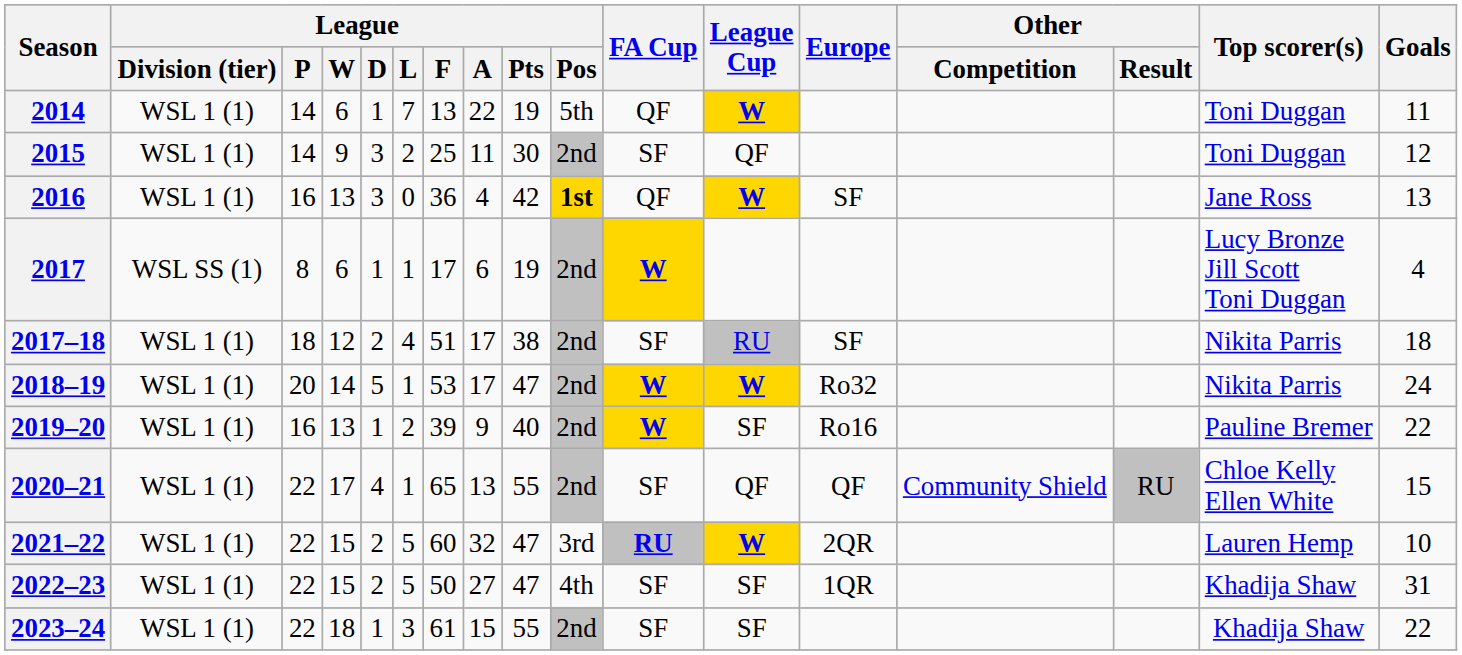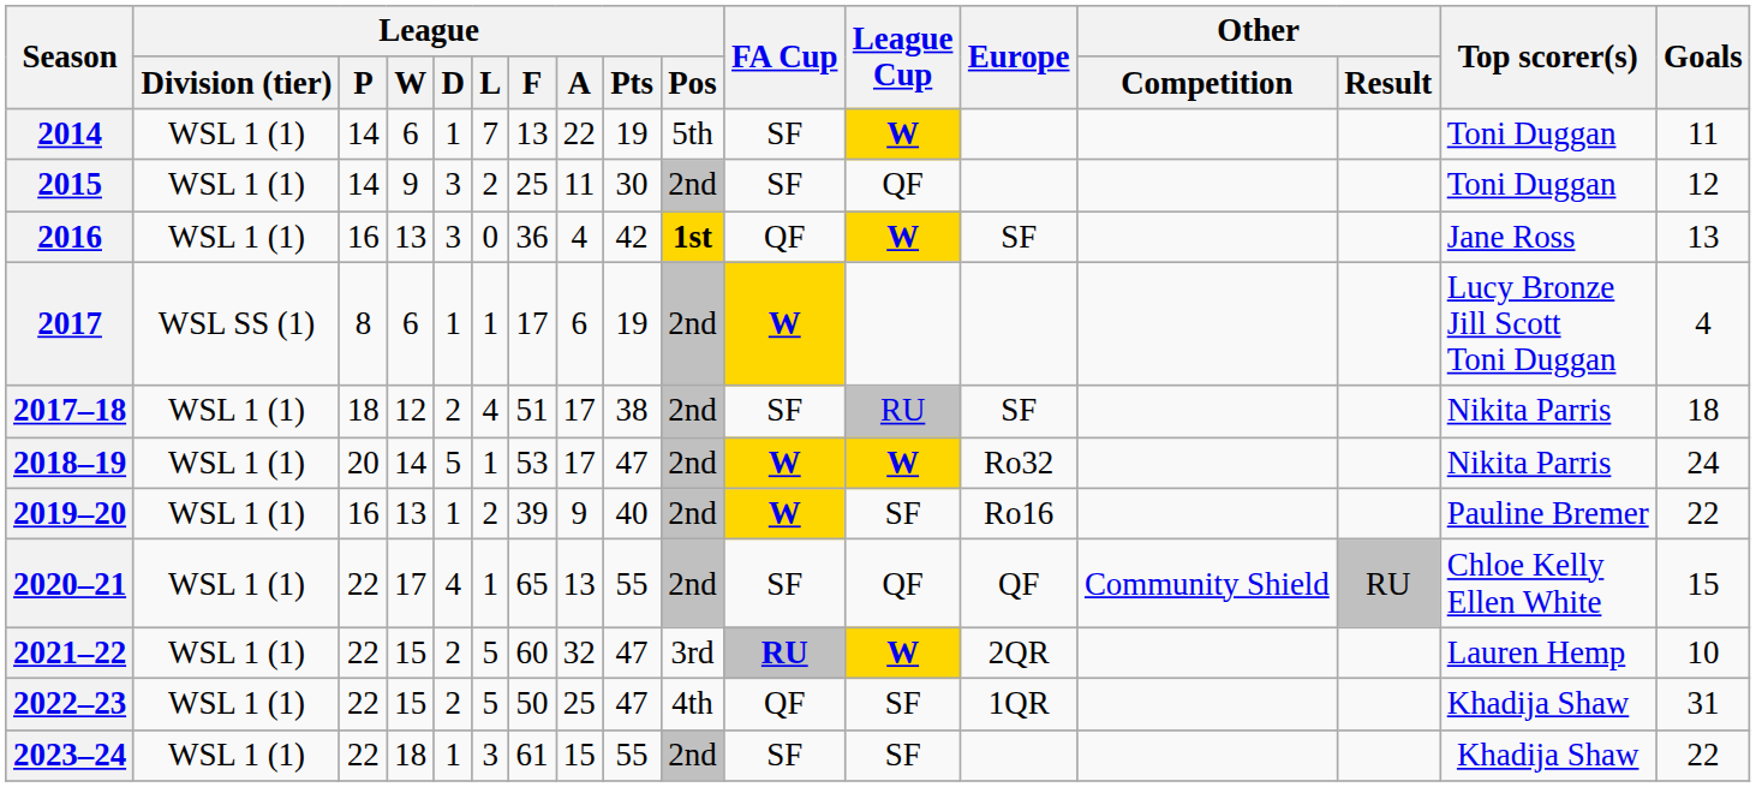 <table class="wikitable sortable plainrowheaders" style="text-align: center">
 <tr>
 <th scope=col rowspan=2>Season</th>
 <th scope=col colspan=9>League</th>
 <th scope=col rowspan=2><a href='#'>FA Cup</a></th>
 <th scope=col rowspan=2><a href='#'>League<br>Cup</a></th>
 <th scope=col rowspan=2><a href='#'>Europe</a></th>
 <th scope=col colspan=2>Other</th>
 <th scope=col rowspan=2>Top scorer(s)</th>
 <th scope=col rowspan=2>Goals</th>
 </tr>
 <tr>
 <th>Division (tier)</th>
 <th>P</th>
 <th>W</th>
 <th>D</th>
 <th>L</th>
 <th>F</th>
 <th>A</th>
 <th>Pts</th>
 <th>Pos</th>
 <th>Competition</th>
 <th>Result</th>
 </tr>
 <tr>
 <th align="center"><a href='#'>2014</a></th>
 <td>WSL 1 (1)</td>
 <td>14</td>
 <td>6</td>
 <td>1</td>
 <td>7</td>
 <td>13</td>
 <td>22</td>
 <td>19</td>
 <td>5th</td>
-<td>QF</td>
+<td>SF</td>
 <td style="background:gold;"><strong><a href='#'>W</a></strong></td>
 <td></td>
 <td></td>
 <td></td>
 <td align=left><a href='#'>Toni Duggan</a></td>
 <td>11</td>
 </tr>
 <tr>
 <th align="center"><a href='#'>2015</a></th>
 <td>WSL 1 (1)</td>
 <td>14</td>
 <td>9</td>
 <td>3</td>
 <td>2</td>
 <td>25</td>
 <td>11</td>
 <td>30</td>
 <td style="background:silver;">2nd</td>
 <td>SF</td>
 <td>QF</td>
 <td></td>
 <td></td>
 <td></td>
 <td align=left><a href='#'>Toni Duggan</a></td>
 <td>12</td>
 </tr>
 <tr>
 <th align="center"><a href='#'>2016</a></th>
 <td>WSL 1 (1)</td>
 <td>16</td>
 <td>13</td>
 <td>3</td>
 <td>0</td>
 <td>36</td>
 <td>4</td>
 <td>42</td>
 <td style="background:gold;"><strong>1st</strong></td>
 <td>QF</td>
 <td style="background:gold;"><strong><a href='#'>W</a></strong></td>
 <td>SF</td>
 <td></td>
 <td></td>
 <td align=left><a href='#'>Jane Ross</a></td>
 <td>13</td>
 </tr>
 <tr>
 <th align="center"><a href='#'>2017</a></th>
 <td>WSL SS (1)</td>
 <td>8</td>
 <td>6</td>
 <td>1</td>
 <td>1</td>
 <td>17</td>
 <td>6</td>
 <td>19</td>
 <td style="background:silver;">2nd</td>
 <td style="background:gold;"><strong><a href='#'>W</a></strong></td>
 <td></td>
 <td></td>
 <td></td>
 <td></td>
 <td align=left><a href='#'>Lucy Bronze</a><br><a href='#'>Jill Scott</a><br><a href='#'>Toni Duggan</a></td>
 <td>4</td>
 </tr>
 <tr>
 <th align="center"><a href='#'>2017–18</a></th>
 <td>WSL 1 (1)</td>
 <td>18</td>
 <td>12</td>
 <td>2</td>
 <td>4</td>
 <td>51</td>
 <td>17</td>
 <td>38</td>
 <td style="background:silver;">2nd</td>
 <td>SF</td>
 <td style="background:silver;"><a href='#'>RU</a></td>
 <td>SF</td>
 <td></td>
 <td></td>
 <td align=left><a href='#'>Nikita Parris</a></td>
 <td>18</td>
 </tr>
 <tr>
 <th align="center"><a href='#'>2018–19</a></th>
 <td>WSL 1 (1)</td>
 <td>20</td>
 <td>14</td>
 <td>5</td>
 <td>1</td>
 <td>53</td>
 <td>17</td>
 <td>47</td>
 <td style="background:silver;">2nd</td>
 <td style="background:gold;"><strong><a href='#'>W</a></strong></td>
 <td style="background:gold;"><strong><a href='#'>W</a></strong></td>
 <td>Ro32</td>
 <td></td>
 <td></td>
 <td align=left><a href='#'>Nikita Parris</a></td>
 <td>24</td>
 </tr>
 <tr>
 <th align="center"><a href='#'>2019–20</a></th>
 <td>WSL 1 (1)</td>
 <td>16</td>
 <td>13</td>
 <td>1</td>
 <td>2</td>
 <td>39</td>
 <td>9</td>
 <td>40</td>
 <td style="background:silver;">2nd</td>
 <td style="background:gold;"><strong><a href='#'>W</a></strong></td>
 <td>SF</td>
 <td>Ro16</td>
 <td></td>
 <td></td>
 <td align=left><a href='#'>Pauline Bremer</a></td>
 <td>22</td>
 </tr>
 <tr>
 <th align="center"><a href='#'>2020–21</a></th>
 <td>WSL 1 (1)</td>
 <td>22</td>
 <td>17</td>
 <td>4</td>
 <td>1</td>
 <td>65</td>
 <td>13</td>
 <td>55</td>
 <td style="background:silver;">2nd</td>
 <td>SF</td>
 <td>QF</td>
 <td>QF</td>
 <td><a href='#'>Community Shield</a></td>
 <td style="background:silver;">RU</td>
 <td align=left><a href='#'>Chloe Kelly</a><br><a href='#'>Ellen White</a></td>
 <td>15</td>
 </tr>
 <tr>
 <th align="center"><a href='#'>2021–22</a></th>
 <td>WSL 1 (1)</td>
 <td>22</td>
 <td>15</td>
 <td>2</td>
 <td>5</td>
 <td>60</td>
 <td>32</td>
 <td>47</td>
 <td>3rd</td>
 <td style="background:silver;"><strong><a href='#'>RU</a></strong></td>
 <td style="background:gold;"><strong><a href='#'>W</a></strong></td>
 <td>2QR</td>
 <td></td>
 <td></td>
 <td align=left><a href='#'>Lauren Hemp</a></td>
 <td>10</td>
 </tr>
 <tr>
 <th><a href='#'>2022–23</a></th>
 <td>WSL 1 (1)</td>
 <td>22</td>
 <td>15</td>
 <td>2</td>
 <td>5</td>
 <td>50</td>
-<td>27</td>
+<td>25</td>
 <td>47</td>
 <td>4th</td>
-<td>SF</td>
+<td>QF</td>
 <td>SF</td>
 <td>1QR</td>
 <td></td>
 <td></td>
 <td align="left"><a href='#'>Khadija Shaw</a></td>
 <td>31</td>
 </tr>
 <tr>
 <th><a href='#'>2023–24</a></th>
 <td>WSL 1 (1)</td>
 <td>22</td>
 <td>18</td>
 <td>1</td>
 <td>3</td>
 <td>61</td>
 <td>15</td>
 <td>55</td>
 <td style="background:silver;">2nd</td>
 <td>SF</td>
 <td>SF</td>
 <td></td>
 <td></td>
 <td></td>
 <td><a href='#'>Khadija Shaw</a></td>
 <td>22</td>
 </tr>
 </table>
